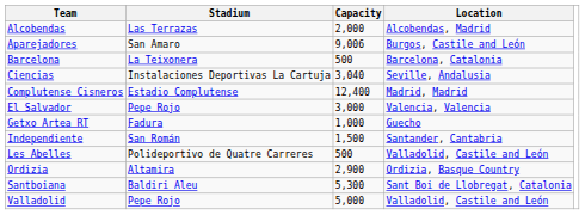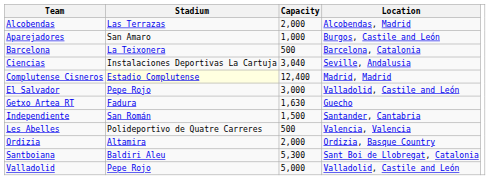 <table class="wikitable sortable">
 <tr>
 <th>Team</th>
 <th>Stadium</th>
 <th>Capacity</th>
 <th>Location</th>
 <th style="background:white; border:none;"></th>
 </tr>
 <tr>
 <td><a href='#'>Alcobendas</a></td>
 <td><a href='#'>Las Terrazas</a></td>
 <td>2,000</td>
 <td><a href='#'>Alcobendas</a>, <a href='#'>Madrid</a></td>
 <td rowspan="12" style="background:white; border:none;"></td>
 </tr>
 <tr>
 <td><a href='#'>Aparejadores</a></td>
 <td>San Amaro</td>
-<td>9,006</td>
+<td>1,000</td>
 <td><a href='#'>Burgos</a>, <a href='#'>Castile and León</a></td>
 </tr>
 <tr>
 <td><a href='#'>Barcelona</a></td>
 <td><a href='#'>La Teixonera</a></td>
 <td>500</td>
 <td><a href='#'>Barcelona</a>, <a href='#'>Catalonia</a></td>
 </tr>
 <tr>
 <td><a href='#'>Ciencias</a></td>
 <td>Instalaciones Deportivas La Cartuja</td>
 <td>3,040</td>
 <td><a href='#'>Seville</a>, <a href='#'>Andalusia</a></td>
 </tr>
 <tr>
 <td><a href='#'>Complutense Cisneros</a></td>
-<td><a href='#'>Estadio Complutense</a></td>
+<td style="background: lightyellow;"><a href='#'>Estadio Complutense</a></td>
 <td>12,400</td>
 <td><a href='#'>Madrid</a>, <a href='#'>Madrid</a></td>
 </tr>
 <tr>
 <td><a href='#'>El Salvador</a></td>
 <td><a href='#'>Pepe Rojo</a></td>
 <td>3,000</td>
-<td><a href='#'>Valencia</a>, <a href='#'>Valencia</a></td>
+<td><a href='#'>Valladolid</a>, <a href='#'>Castile and León</a></td>
 </tr>
 <tr>
 <td><a href='#'>Getxo Artea RT</a></td>
 <td><a href='#'>Fadura</a></td>
-<td>1,000</td>
+<td>1,630</td>
 <td><a href='#'>Guecho</a></td>
 </tr>
 <tr>
 <td><a href='#'>Independiente</a></td>
 <td><a href='#'>San Román</a></td>
 <td>1,500</td>
 <td><a href='#'>Santander</a>, <a href='#'>Cantabria</a></td>
 </tr>
 <tr>
 <td><a href='#'>Les Abelles</a></td>
 <td>Polideportivo de Quatre Carreres</td>
 <td>500</td>
-<td><a href='#'>Valladolid</a>, <a href='#'>Castile and León</a></td>
+<td><a href='#'>Valencia</a>, <a href='#'>Valencia</a></td>
 </tr>
 <tr>
 <td><a href='#'>Ordizia</a></td>
 <td><a href='#'>Altamira</a></td>
-<td>2,900</td>
+<td>2,000</td>
 <td><a href='#'>Ordizia</a>, <a href='#'>Basque Country</a></td>
 </tr>
 <tr>
 <td><a href='#'>Santboiana</a></td>
 <td><a href='#'>Baldiri Aleu</a></td>
 <td>5,300</td>
 <td><a href='#'>Sant Boi de Llobregat</a>, <a href='#'>Catalonia</a></td>
 </tr>
 <tr>
 <td><a href='#'>Valladolid</a></td>
 <td><a href='#'>Pepe Rojo</a></td>
 <td>5,000</td>
 <td><a href='#'>Valladolid</a>, <a href='#'>Castile and León</a></td>
 </tr>
 </table>
